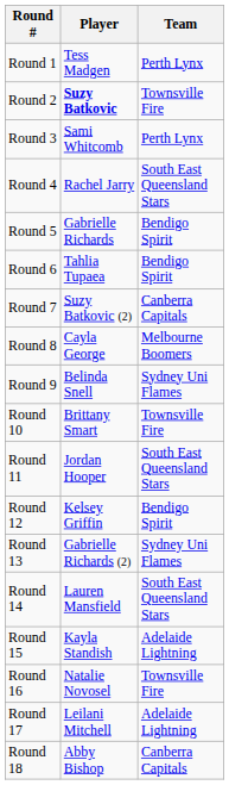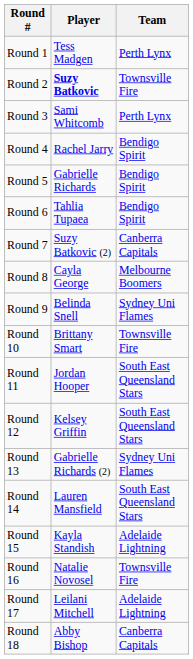 <table class="wikitable" style="width: 40%">
 <tr>
 <th rowspan=1 width=30>Round #</th>
 <th width=40>Player</th>
 <th width=40>Team</th>
 </tr>
 <tr>
 <td>Round 1</td>
 <td><a href='#'>Tess Madgen</a></td>
 <td><a href='#'>Perth Lynx</a></td>
 </tr>
 <tr>
 <td>Round 2</td>
 <td><strong><a href='#'>Suzy Batkovic</a></strong></td>
 <td><a href='#'>Townsville Fire</a></td>
 </tr>
 <tr>
 <td>Round 3</td>
 <td><a href='#'>Sami Whitcomb</a></td>
 <td><a href='#'>Perth Lynx</a></td>
 </tr>
 <tr>
 <td>Round 4</td>
 <td><a href='#'>Rachel Jarry</a></td>
-<td><a href='#'>South East Queensland Stars</a></td>
+<td><a href='#'>Bendigo Spirit</a></td>
 </tr>
 <tr>
 <td>Round 5</td>
 <td><a href='#'>Gabrielle Richards</a></td>
 <td><a href='#'>Bendigo Spirit</a></td>
 </tr>
 <tr>
 <td>Round 6</td>
 <td><a href='#'>Tahlia Tupaea</a></td>
 <td><a href='#'>Bendigo Spirit</a></td>
 </tr>
 <tr>
 <td>Round 7</td>
 <td><a href='#'>Suzy Batkovic</a> <small> (2) </small></td>
 <td><a href='#'>Canberra Capitals</a></td>
 </tr>
 <tr>
 <td>Round 8</td>
 <td><a href='#'>Cayla George</a></td>
 <td><a href='#'>Melbourne Boomers</a></td>
 </tr>
 <tr>
 <td>Round 9</td>
 <td><a href='#'>Belinda Snell</a></td>
 <td><a href='#'>Sydney Uni Flames</a></td>
 </tr>
 <tr>
 <td>Round 10</td>
 <td><a href='#'>Brittany Smart</a></td>
 <td><a href='#'>Townsville Fire</a></td>
 </tr>
 <tr>
 <td>Round 11</td>
 <td><a href='#'>Jordan Hooper</a></td>
 <td><a href='#'>South East Queensland Stars</a></td>
 </tr>
 <tr>
 <td>Round 12</td>
 <td><a href='#'>Kelsey Griffin</a></td>
-<td><a href='#'>Bendigo Spirit</a></td>
+<td><a href='#'>South East Queensland Stars</a></td>
 </tr>
 <tr>
 <td>Round 13</td>
 <td><a href='#'>Gabrielle Richards</a> <small> (2) </small></td>
 <td><a href='#'>Sydney Uni Flames</a></td>
 </tr>
 <tr>
 <td>Round 14</td>
 <td><a href='#'>Lauren Mansfield</a></td>
 <td><a href='#'>South East Queensland Stars</a></td>
 </tr>
 <tr>
 <td>Round 15</td>
 <td><a href='#'>Kayla Standish</a></td>
 <td><a href='#'>Adelaide Lightning</a></td>
 </tr>
 <tr>
 <td>Round 16</td>
 <td><a href='#'>Natalie Novosel</a></td>
 <td><a href='#'>Townsville Fire</a></td>
 </tr>
 <tr>
 <td>Round 17</td>
 <td><a href='#'>Leilani Mitchell</a></td>
 <td><a href='#'>Adelaide Lightning</a></td>
 </tr>
 <tr>
 <td>Round 18</td>
 <td><a href='#'>Abby Bishop</a></td>
 <td><a href='#'>Canberra Capitals</a></td>
 </tr>
 </table>
